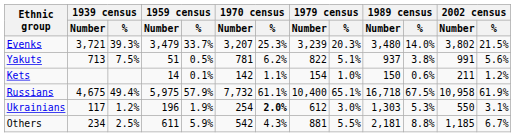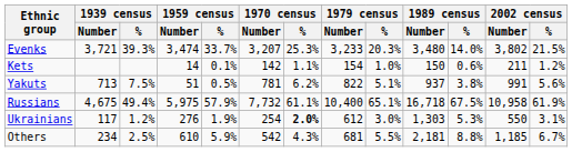 <table class="wikitable" style="text-align: right;">
 <tr bgcolor="#e0e0e0">
 <th rowspan="2">Ethnic<br>group</th>
 <th colspan="2">1939 census</th>
 <th colspan="2">1959 census</th>
 <th colspan="2">1970 census</th>
 <th colspan="2">1979 census</th>
 <th colspan="2">1989 census</th>
 <th colspan="2">2002 census</th>
 </tr>
 <tr bgcolor="#e0e0e0">
 <th>Number</th>
 <th>%</th>
 <th>Number</th>
 <th>%</th>
 <th>Number</th>
 <th>%</th>
 <th>Number</th>
 <th>%</th>
 <th>Number</th>
 <th>%</th>
 <th>Number</th>
 <th>%</th>
 </tr>
 <tr>
 <td align="left"><a href='#'>Evenks</a></td>
 <td>3,721</td>
 <td>39.3%</td>
-<td>3,479</td>
+<td>3,474</td>
 <td>33.7%</td>
 <td>3,207</td>
 <td>25.3%</td>
-<td>3,239</td>
+<td>3,233</td>
 <td>20.3%</td>
 <td>3,480</td>
 <td>14.0%</td>
 <td>3,802</td>
 <td>21.5%</td>
+</tr>
+<tr>
+<td align="left"><a href='#'>Kets</a></td>
+<td></td>
+<td></td>
+<td>14</td>
+<td>0.1%</td>
+<td>142</td>
+<td>1.1%</td>
+<td>154</td>
+<td>1.0%</td>
+<td>150</td>
+<td>0.6%</td>
+<td>211</td>
+<td>1.2%</td>
 </tr>
 <tr>
 <td align="left"><a href='#'>Yakuts</a></td>
 <td>713</td>
 <td>7.5%</td>
 <td>51</td>
 <td>0.5%</td>
 <td>781</td>
 <td>6.2%</td>
 <td>822</td>
 <td>5.1%</td>
 <td>937</td>
 <td>3.8%</td>
 <td>991</td>
 <td>5.6%</td>
-</tr>
-<tr>
-<td align="left"><a href='#'>Kets</a></td>
-<td></td>
-<td></td>
-<td>14</td>
-<td>0.1%</td>
-<td>142</td>
-<td>1.1%</td>
-<td>154</td>
-<td>1.0%</td>
-<td>150</td>
-<td>0.6%</td>
-<td>211</td>
-<td>1.2%</td>
 </tr>
 <tr>
 <td align="left"><a href='#'>Russians</a></td>
 <td>4,675</td>
 <td>49.4%</td>
 <td>5,975</td>
 <td>57.9%</td>
 <td>7,732</td>
 <td>61.1%</td>
 <td>10,400</td>
 <td>65.1%</td>
 <td>16,718</td>
 <td>67.5%</td>
 <td>10,958</td>
 <td>61.9%</td>
 </tr>
 <tr>
 <td align="left"><a href='#'>Ukrainians</a></td>
 <td>117</td>
 <td>1.2%</td>
-<td>196</td>
+<td>276</td>
 <td>1.9%</td>
 <td>254</td>
 <td><strong>2.0%</strong></td>
 <td>612</td>
 <td>3.0%</td>
 <td>1,303</td>
 <td>5.3%</td>
 <td>550</td>
 <td>3.1%</td>
 </tr>
 <tr>
 <td align="left">Others</td>
 <td>234</td>
 <td>2.5%</td>
-<td>611</td>
+<td>610</td>
 <td>5.9%</td>
 <td>542</td>
 <td>4.3%</td>
-<td>881</td>
+<td>681</td>
 <td>5.5%</td>
 <td>2,181</td>
 <td>8.8%</td>
 <td>1,185</td>
 <td>6.7%</td>
 </tr>
 </table>
